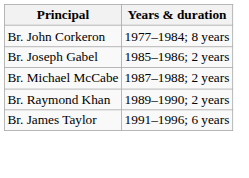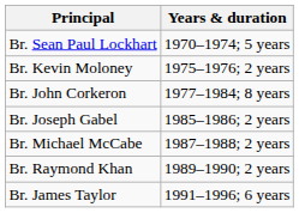 <table class="wikitable">
 <tr>
 <th>Principal</th>
 <th>Years & duration</th>
+</tr>
+<tr>
+<td>Br. <a href='#'>Sean Paul Lockhart</a></td>
+<td>1970–1974; 5 years</td>
+</tr>
+<tr>
+<td>Br. Kevin Moloney</td>
+<td>1975–1976; 2 years</td>
 </tr>
 <tr>
 <td>Br. John Corkeron</td>
 <td>1977–1984; 8 years</td>
 </tr>
 <tr>
 <td>Br. Joseph Gabel</td>
 <td>1985–1986; 2 years</td>
 </tr>
 <tr>
 <td>Br. Michael McCabe</td>
 <td>1987–1988; 2 years</td>
 </tr>
 <tr>
 <td>Br. Raymond Khan</td>
 <td>1989–1990; 2 years</td>
 </tr>
 <tr>
 <td>Br. James Taylor</td>
 <td>1991–1996; 6 years</td>
 </tr>
 </table>
